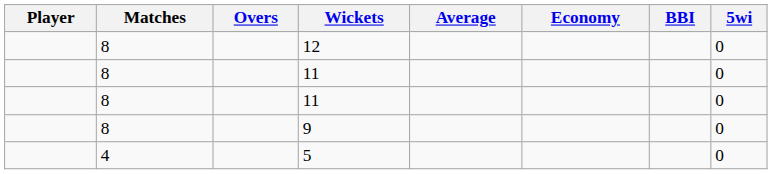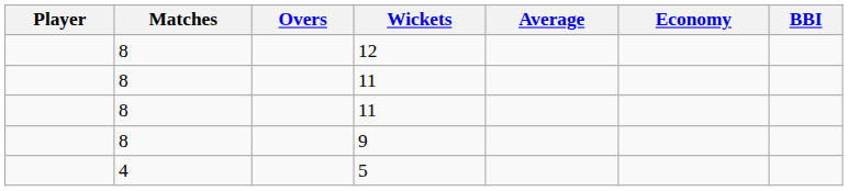 <table class="wikitable sortable" style="width:80%;">
 <tr>
 <th>Player</th>
 <th>Matches</th>
 <th><a href='#'>Overs</a></th>
 <th><a href='#'>Wickets</a></th>
 <th><a href='#'>Average</a></th>
 <th><a href='#'>Economy</a></th>
 <th><a href='#'>BBI</a></th>
-<th><a href='#'>5wi</a></th>
 </tr>
 <tr>
 <td></td>
 <td>8</td>
 <td></td>
 <td>12</td>
 <td></td>
 <td></td>
 <td></td>
-<td>0</td>
 </tr>
 <tr>
 <td></td>
 <td>8</td>
 <td></td>
 <td>11</td>
 <td></td>
 <td></td>
 <td></td>
-<td>0</td>
 </tr>
 <tr>
 <td></td>
 <td>8</td>
 <td></td>
 <td>11</td>
 <td></td>
 <td></td>
 <td></td>
-<td>0</td>
 </tr>
 <tr>
 <td></td>
 <td>8</td>
 <td></td>
 <td>9</td>
 <td></td>
 <td></td>
 <td></td>
-<td>0</td>
 </tr>
 <tr>
 <td></td>
 <td>4</td>
 <td></td>
 <td>5</td>
 <td></td>
 <td></td>
 <td></td>
-<td>0</td>
 </tr>
 </table>
